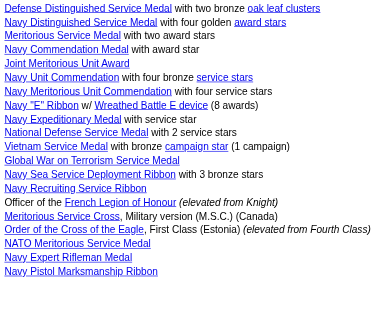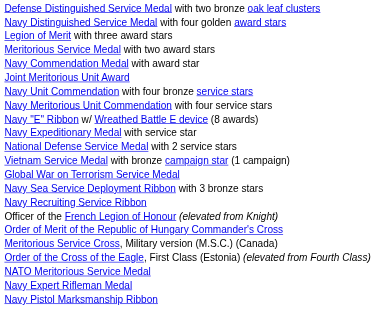 <table>
 <tr>
 <td><span></span><span></span></td>
 <td><a href='#'>Defense Distinguished Service Medal</a> with two bronze <a href='#'>oak leaf clusters</a></td>
 </tr>
 <tr>
 <td><span></span><span></span><span></span><span></span></td>
 <td><a href='#'>Navy Distinguished Service Medal</a> with four golden <a href='#'>award stars</a></td>
+</tr>
+<tr>
+<td><span></span><span></span><span></span></td>
+<td><a href='#'>Legion of Merit</a> with three award stars</td>
 </tr>
 <tr>
 <td><span></span><span></span></td>
 <td><a href='#'>Meritorious Service Medal</a> with two award stars</td>
 </tr>
 <tr>
 <td></td>
 <td><a href='#'>Navy Commendation Medal</a> with award star</td>
 </tr>
 <tr>
 <td></td>
 <td><a href='#'>Joint Meritorious Unit Award</a></td>
 </tr>
 <tr>
 <td><span></span><span></span><span></span><span></span></td>
 <td><a href='#'>Navy Unit Commendation</a> with four bronze <a href='#'>service stars</a></td>
 </tr>
 <tr>
 <td><span></span><span></span><span></span><span></span></td>
 <td><a href='#'>Navy Meritorious Unit Commendation</a> with four service stars</td>
 </tr>
 <tr>
 <td></td>
 <td><a href='#'>Navy "E" Ribbon</a> w/ <a href='#'>Wreathed Battle E device</a> (8 awards)</td>
 </tr>
 <tr>
 <td></td>
 <td><a href='#'>Navy Expeditionary Medal</a> with service star</td>
 </tr>
 <tr>
 <td><span></span><span></span></td>
 <td><a href='#'>National Defense Service Medal</a> with 2 service stars</td>
 </tr>
 <tr>
 <td></td>
 <td><a href='#'>Vietnam Service Medal</a> with bronze <a href='#'>campaign star</a> (1 campaign)</td>
 </tr>
 <tr>
 <td></td>
 <td><a href='#'>Global War on Terrorism Service Medal</a></td>
 </tr>
 <tr>
 <td><span></span><span></span><span></span></td>
 <td><a href='#'>Navy Sea Service Deployment Ribbon</a> with 3 bronze stars</td>
 </tr>
 <tr>
 <td></td>
 <td><a href='#'>Navy Recruiting Service Ribbon</a></td>
 </tr>
 <tr>
 <td></td>
 <td>Officer of the <a href='#'>French Legion of Honour</a> <em>(elevated from Knight)</em></td>
 </tr>
 <tr>
 <td></td>
+<td><a href='#'>Order of Merit of the Republic of Hungary Commander's Cross</a></td>
+</tr>
+<tr>
+<td></td>
 <td><a href='#'>Meritorious Service Cross</a>, Military version (M.S.C.) (Canada)</td>
 </tr>
 <tr>
 <td></td>
 <td><a href='#'>Order of the Cross of the Eagle</a>, First Class (Estonia) <em>(elevated from Fourth Class)</em></td>
 </tr>
 <tr>
 <td></td>
 <td><a href='#'>NATO Meritorious Service Medal</a></td>
 </tr>
 <tr>
 <td></td>
 <td><a href='#'>Navy Expert Rifleman Medal</a></td>
 </tr>
 <tr>
 <td></td>
 <td><a href='#'>Navy Pistol Marksmanship Ribbon</a></td>
 </tr>
 </table>
